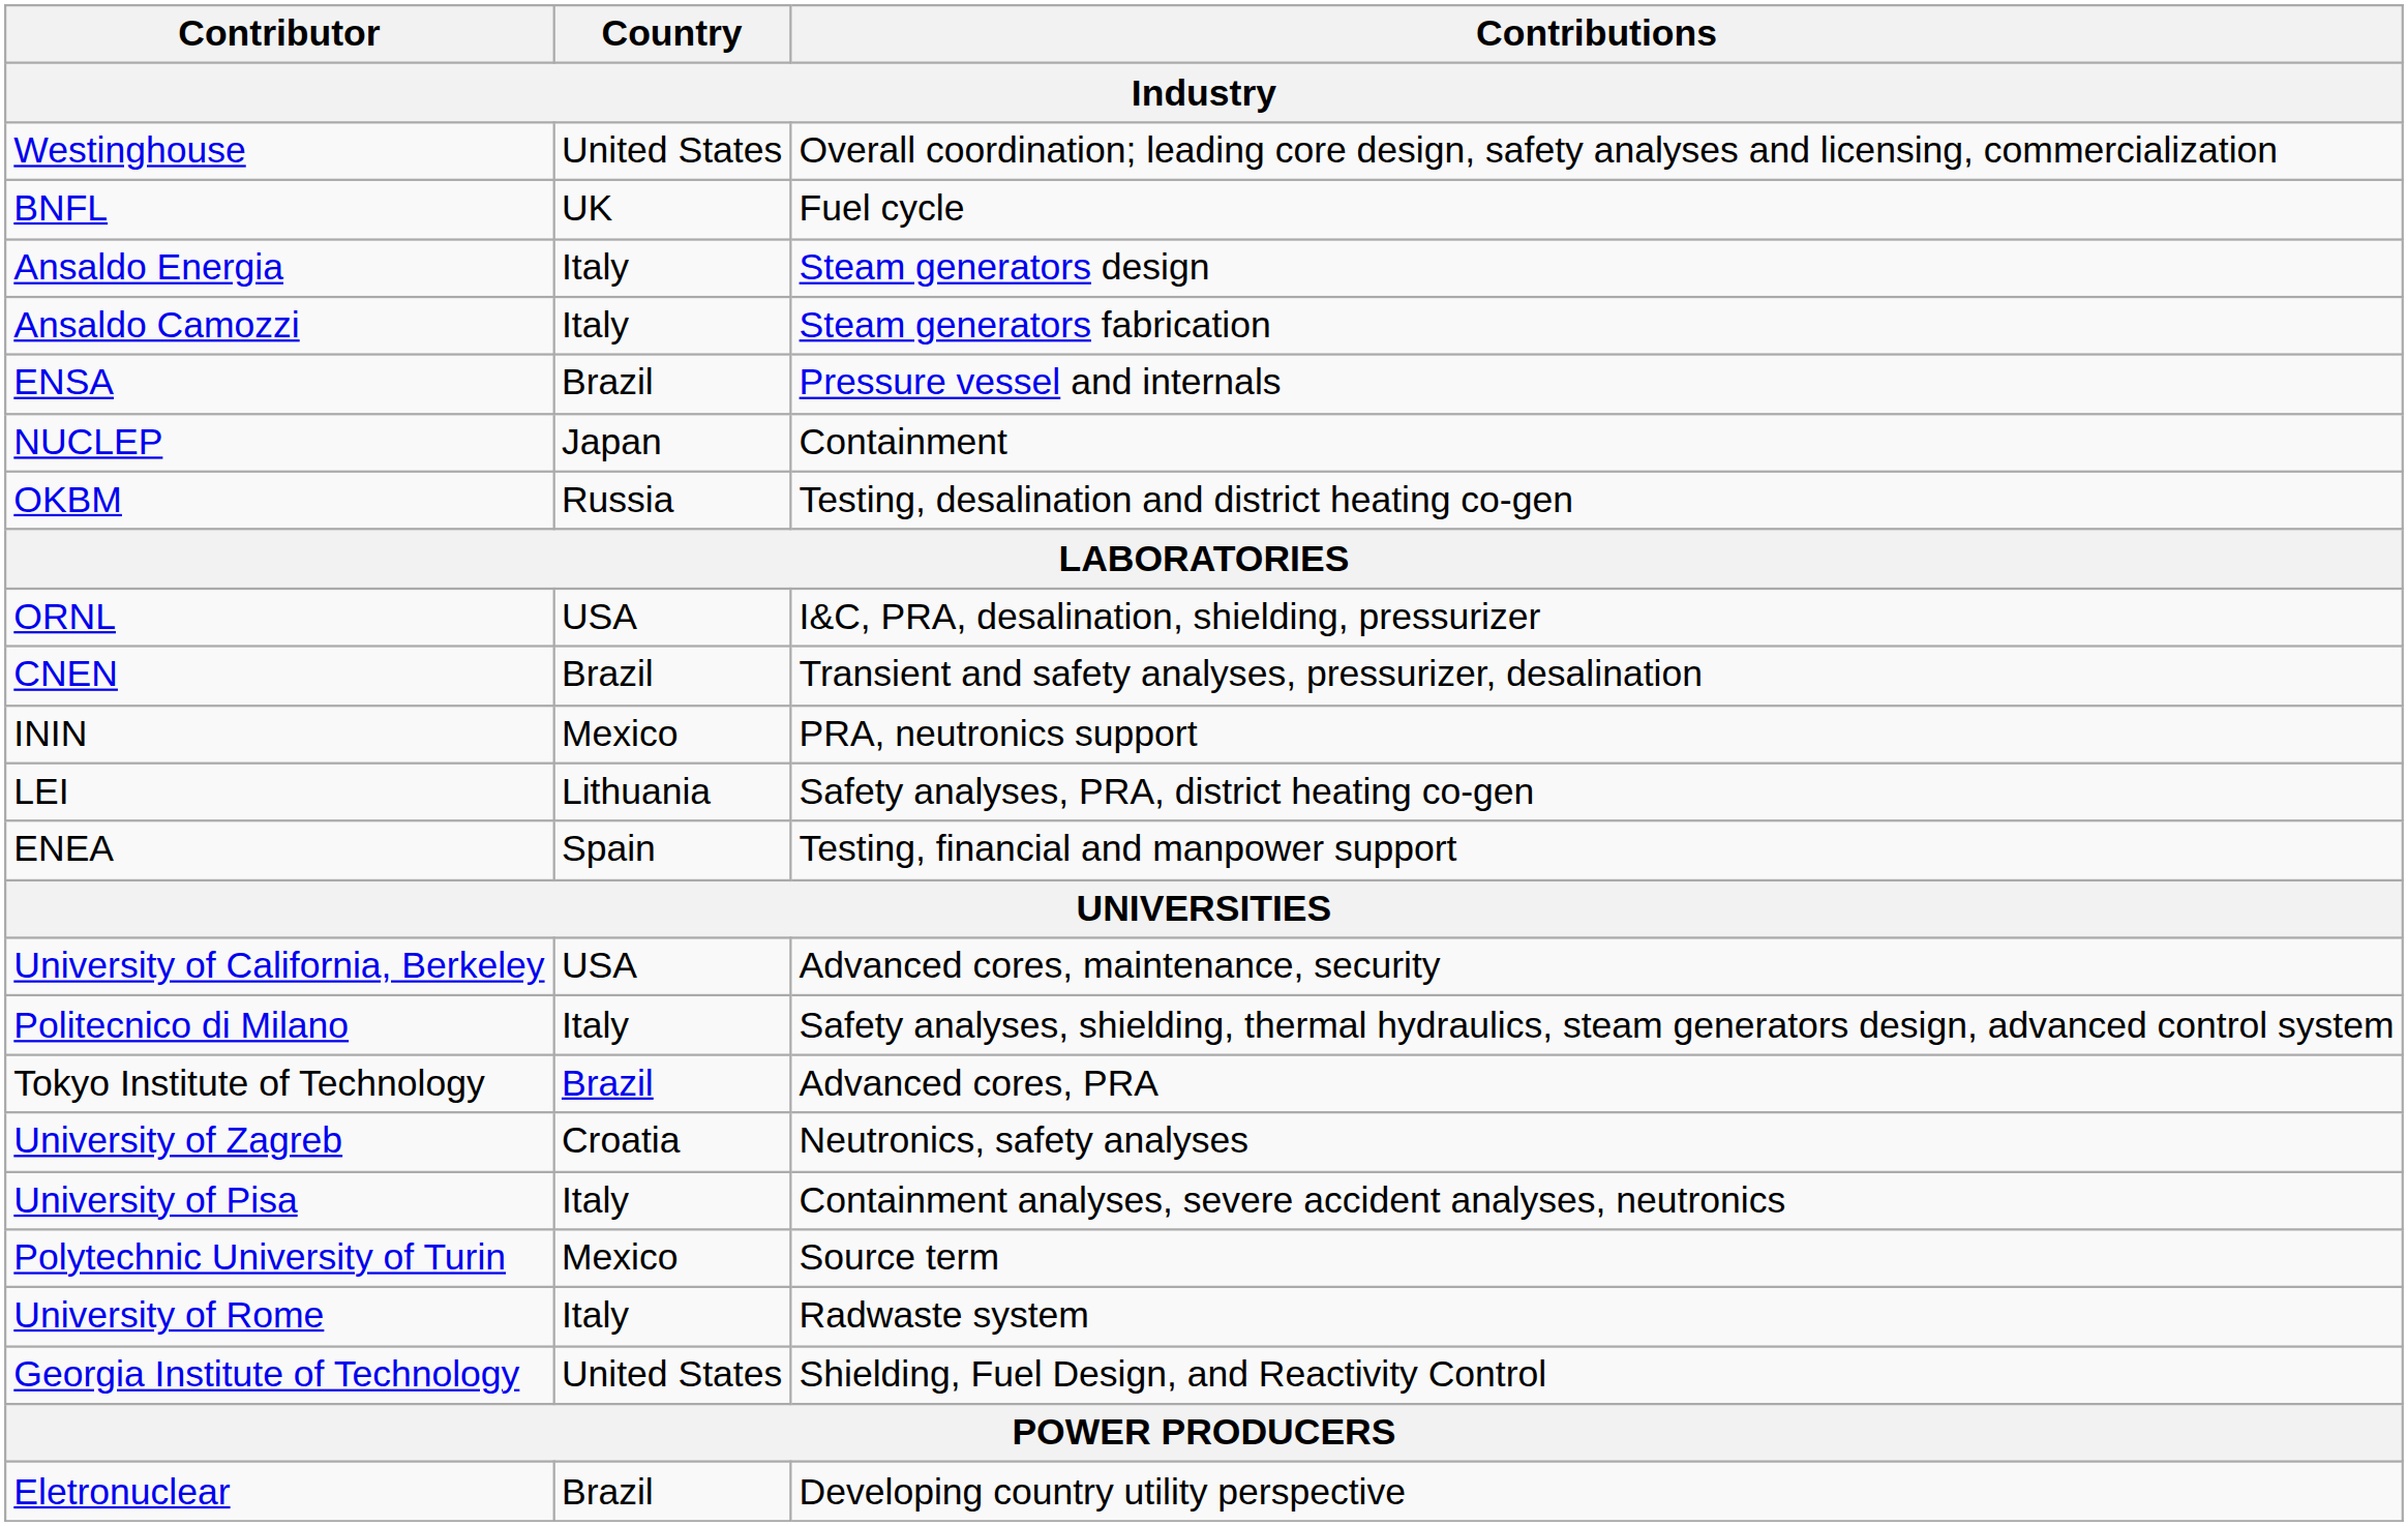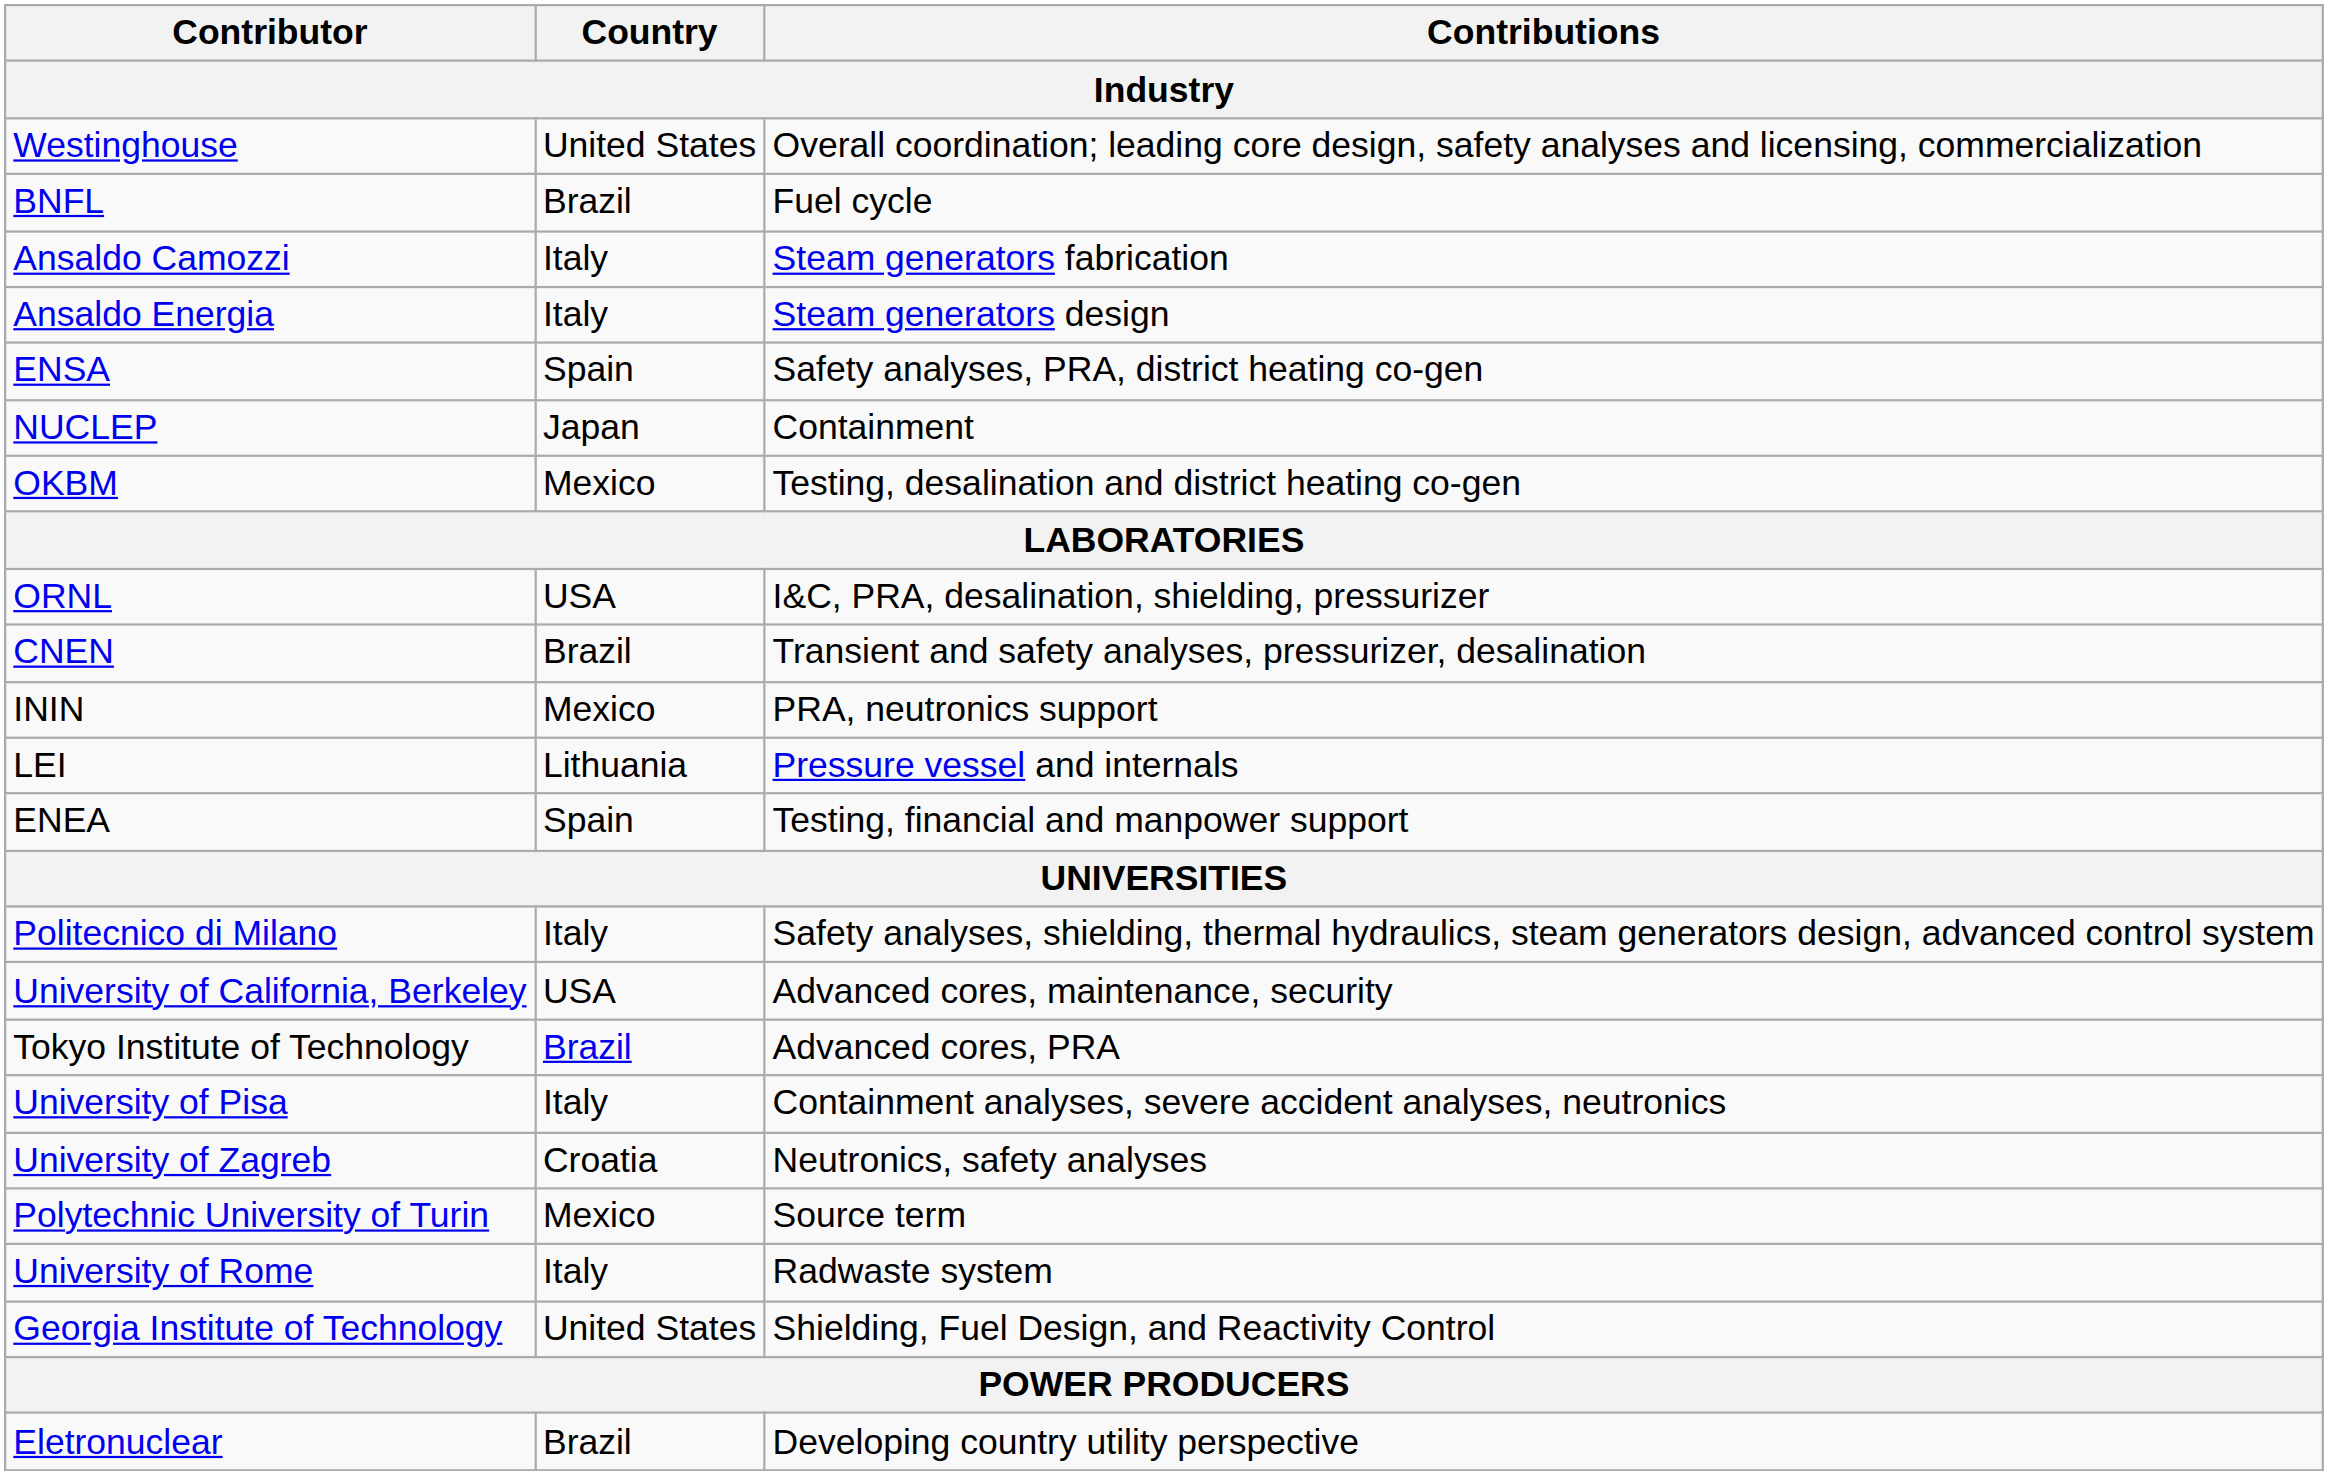 <table class="wikitable">
 <tr>
 <th>Contributor</th>
 <th>Country</th>
 <th>Contributions</th>
 </tr>
 <tr>
 <th colspan=3>Industry</th>
 </tr>
 <tr>
 <td><a href='#'>Westinghouse</a></td>
 <td>United States</td>
 <td>Overall coordination; leading core design, safety analyses and licensing, commercialization</td>
 </tr>
 <tr>
 <td><a href='#'>BNFL</a></td>
-<td>UK</td>
+<td>Brazil</td>
 <td>Fuel cycle</td>
+</tr>
+<tr>
+<td><a href='#'>Ansaldo Camozzi</a></td>
+<td>Italy</td>
+<td><a href='#'>Steam generators</a> fabrication</td>
 </tr>
 <tr>
 <td><a href='#'>Ansaldo Energia</a></td>
 <td>Italy</td>
 <td><a href='#'>Steam generators</a> design</td>
 </tr>
 <tr>
-<td><a href='#'>Ansaldo Camozzi</a></td>
-<td>Italy</td>
-<td><a href='#'>Steam generators</a> fabrication</td>
-</tr>
-<tr>
 <td><a href='#'>ENSA</a></td>
-<td>Brazil</td>
-<td><a href='#'>Pressure vessel</a> and internals</td>
+<td>Spain</td>
+<td>Safety analyses, PRA, district heating co-gen</td>
 </tr>
 <tr>
 <td><a href='#'>NUCLEP</a></td>
 <td>Japan</td>
 <td>Containment</td>
 </tr>
 <tr>
 <td><a href='#'>OKBM</a></td>
-<td>Russia</td>
+<td>Mexico</td>
 <td>Testing, desalination and district heating co-gen</td>
 </tr>
 <tr>
 <th colspan=3>LABORATORIES</th>
 </tr>
 <tr>
 <td><a href='#'>ORNL</a></td>
 <td>USA</td>
 <td>I&C, PRA, desalination, shielding, pressurizer</td>
 </tr>
 <tr>
 <td><a href='#'>CNEN</a></td>
 <td>Brazil</td>
 <td>Transient and safety analyses, pressurizer, desalination</td>
 </tr>
 <tr>
 <td>ININ</td>
 <td>Mexico</td>
 <td>PRA, neutronics support</td>
 </tr>
 <tr>
 <td>LEI</td>
 <td>Lithuania</td>
-<td>Safety analyses, PRA, district heating co-gen</td>
+<td><a href='#'>Pressure vessel</a> and internals</td>
 </tr>
 <tr>
 <td>ENEA</td>
 <td>Spain</td>
 <td>Testing, financial and manpower support</td>
 </tr>
 <tr>
 <th colspan=3>UNIVERSITIES</th>
 </tr>
 <tr>
+<td><a href='#'>Politecnico di Milano</a></td>
+<td>Italy</td>
+<td>Safety analyses, shielding, thermal hydraulics, steam generators design, advanced control system</td>
+</tr>
+<tr>
 <td><a href='#'>University of California, Berkeley</a></td>
 <td>USA</td>
 <td>Advanced cores, maintenance, security</td>
-</tr>
-<tr>
-<td><a href='#'>Politecnico di Milano</a></td>
-<td>Italy</td>
-<td>Safety analyses, shielding, thermal hydraulics, steam generators design, advanced control system</td>
 </tr>
 <tr>
 <td>Tokyo Institute of Technology</td>
 <td><a href='#'>Brazil</a></td>
 <td>Advanced cores, PRA</td>
 </tr>
 <tr>
+<td><a href='#'>University of Pisa</a></td>
+<td>Italy</td>
+<td>Containment analyses, severe accident analyses, neutronics</td>
+</tr>
+<tr>
 <td><a href='#'>University of Zagreb</a></td>
 <td>Croatia</td>
 <td>Neutronics, safety analyses</td>
-</tr>
-<tr>
-<td><a href='#'>University of Pisa</a></td>
-<td>Italy</td>
-<td>Containment analyses, severe accident analyses, neutronics</td>
 </tr>
 <tr>
 <td><a href='#'>Polytechnic University of Turin</a></td>
 <td>Mexico</td>
 <td>Source term</td>
 </tr>
 <tr>
 <td><a href='#'>University of Rome</a></td>
 <td>Italy</td>
 <td>Radwaste system</td>
 </tr>
 <tr>
 <td><a href='#'>Georgia Institute of Technology</a></td>
 <td>United States</td>
 <td>Shielding, Fuel Design, and Reactivity Control</td>
 </tr>
 <tr>
 <th colspan=3>POWER PRODUCERS</th>
 </tr>
 <tr>
 <td><a href='#'>Eletronuclear</a></td>
 <td>Brazil</td>
 <td>Developing country utility perspective</td>
 </tr>
 </table>
